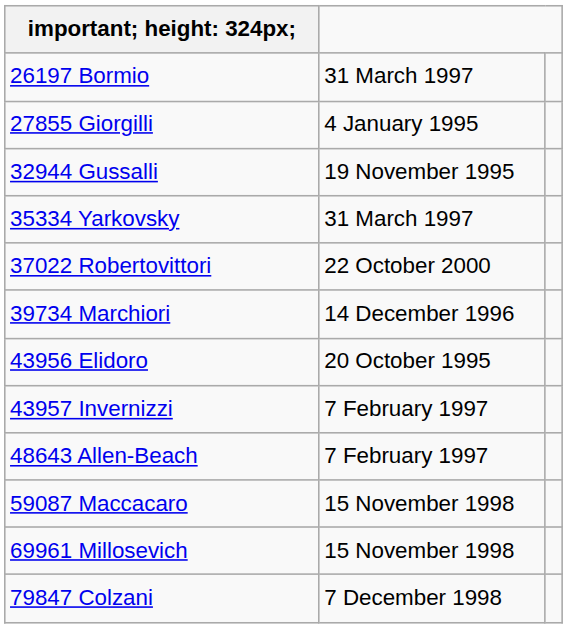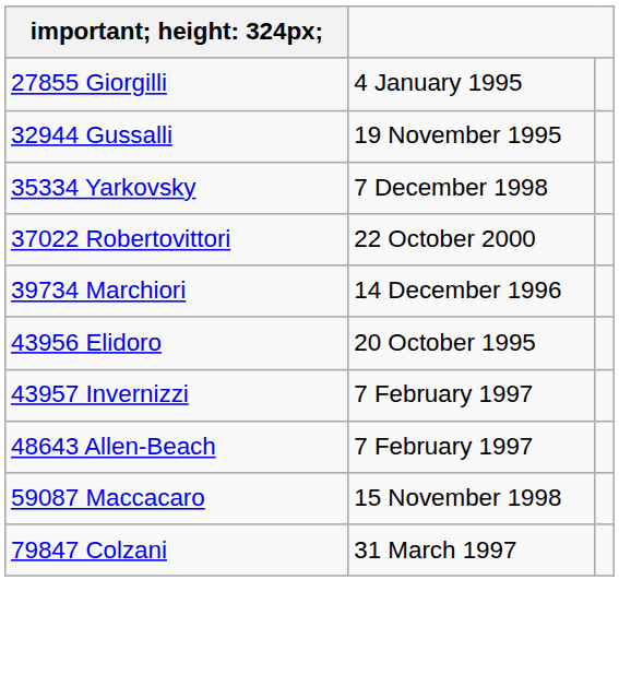 <table class="wikitable" style="font-size: 89%; float: left; width: 25em; margin-right: 1em; line-height: 1.65em">
 <tr>
 <th>important; height: 324px;</th>
-</tr>
-<tr>
-<td><a href='#'>26197 Bormio</a></td>
-<td>31 March 1997</td>
-<td> </td>
 </tr>
 <tr>
 <td><a href='#'>27855 Giorgilli</a></td>
 <td>4 January 1995</td>
 <td> </td>
 </tr>
 <tr>
 <td><a href='#'>32944 Gussalli</a></td>
 <td>19 November 1995</td>
 <td> </td>
 </tr>
 <tr>
 <td><a href='#'>35334 Yarkovsky</a></td>
-<td>31 March 1997</td>
+<td>7 December 1998</td>
 <td> </td>
 </tr>
 <tr>
 <td><a href='#'>37022 Robertovittori</a></td>
 <td>22 October 2000</td>
 <td> </td>
 </tr>
 <tr>
 <td><a href='#'>39734 Marchiori</a></td>
 <td>14 December 1996</td>
 <td> </td>
 </tr>
 <tr>
 <td><a href='#'>43956 Elidoro</a></td>
 <td>20 October 1995</td>
 <td> </td>
 </tr>
 <tr>
 <td><a href='#'>43957 Invernizzi</a></td>
 <td>7 February 1997</td>
 <td> </td>
 </tr>
 <tr>
 <td><a href='#'>48643 Allen-Beach</a></td>
 <td>7 February 1997</td>
 <td> </td>
 </tr>
 <tr>
 <td><a href='#'>59087 Maccacaro</a></td>
 <td>15 November 1998</td>
 <td> </td>
 </tr>
 <tr>
-<td><a href='#'>69961 Millosevich</a></td>
-<td>15 November 1998</td>
-<td> </td>
-</tr>
-<tr>
 <td><a href='#'>79847 Colzani</a></td>
-<td>7 December 1998</td>
+<td>31 March 1997</td>
 <td> </td>
 </tr>
 </table>
